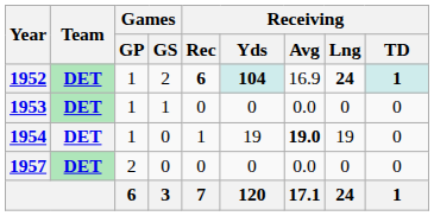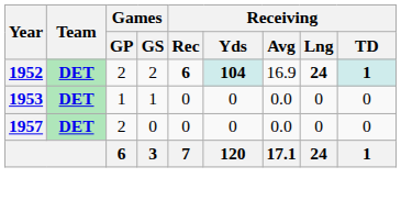 <table class="wikitable" style="text-align:center">
 <tr>
 <th rowspan="2">Year</th>
 <th rowspan="2">Team</th>
 <th colspan="2">Games</th>
 <th colspan="5">Receiving</th>
 </tr>
 <tr>
 <th>GP</th>
 <th>GS</th>
 <th>Rec</th>
 <th>Yds</th>
 <th>Avg</th>
 <th>Lng</th>
 <th>TD</th>
 </tr>
 <tr>
 <th><a href='#'>1952</a></th>
 <th style="background:#afe6ba; width:3em;"><a href='#'>DET</a></th>
-<td>1</td>
+<td>2</td>
 <td>2</td>
 <td><strong>6</strong></td>
 <td style="background:#cfecec; width:3em;"><strong>104</strong></td>
 <td>16.9</td>
 <td><strong>24</strong></td>
 <td style="background:#cfecec; width:3em;"><strong>1</strong></td>
 </tr>
 <tr>
 <th><a href='#'>1953</a></th>
 <th style="background:#afe6ba; width:3em;"><a href='#'>DET</a></th>
 <td>1</td>
 <td>1</td>
 <td>0</td>
 <td>0</td>
 <td>0.0</td>
 <td>0</td>
-<td>0</td>
-</tr>
-<tr>
-<th><a href='#'>1954</a></th>
-<th><a href='#'>DET</a></th>
-<td>1</td>
-<td>0</td>
-<td>1</td>
-<td>19</td>
-<td><strong>19.0</strong></td>
-<td>19</td>
 <td>0</td>
 </tr>
 <tr>
 <th><a href='#'>1957</a></th>
 <th style="background:#afe6ba; width:3em;"><a href='#'>DET</a></th>
 <td>2</td>
 <td>0</td>
 <td>0</td>
 <td>0</td>
 <td>0.0</td>
 <td>0</td>
 <td>0</td>
 </tr>
 <tr>
 <th colspan="2"></th>
 <th>6</th>
 <th>3</th>
 <th>7</th>
 <th>120</th>
 <th>17.1</th>
 <th>24</th>
 <th>1</th>
 </tr>
 </table>
